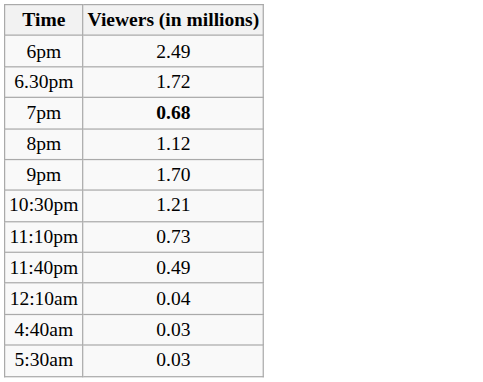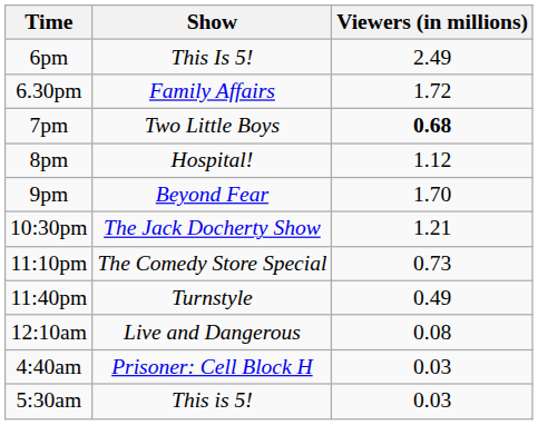 <table class="wikitable" style="text-align:center;">
 <tr>
 <th>Time</th>
+<th>Show</th>
 <th>Viewers (in millions)</th>
 </tr>
 <tr>
 <td>6pm</td>
+<td><em>This Is 5!</em></td>
 <td>2.49</td>
 </tr>
 <tr>
 <td>6.30pm</td>
+<td><em><a href='#'>Family Affairs</a></em></td>
 <td>1.72</td>
 </tr>
 <tr>
 <td>7pm</td>
+<td><em>Two Little Boys</em></td>
 <td><strong>0.68</strong></td>
 </tr>
 <tr>
 <td>8pm</td>
+<td><em>Hospital!</em></td>
 <td>1.12</td>
 </tr>
 <tr>
 <td>9pm</td>
+<td><em><a href='#'>Beyond Fear</a></em></td>
 <td>1.70</td>
 </tr>
 <tr>
 <td>10:30pm</td>
+<td><em><a href='#'>The Jack Docherty Show</a></em></td>
 <td>1.21</td>
 </tr>
 <tr>
 <td>11:10pm</td>
+<td><em>The Comedy Store Special</em></td>
 <td>0.73</td>
 </tr>
 <tr>
 <td>11:40pm</td>
+<td><em>Turnstyle</em></td>
 <td>0.49</td>
 </tr>
 <tr>
 <td>12:10am</td>
-<td>0.04</td>
+<td><em>Live and Dangerous</em></td>
+<td>0.08</td>
 </tr>
 <tr>
 <td>4:40am</td>
+<td><em><a href='#'>Prisoner: Cell Block H</a></em></td>
 <td>0.03</td>
 </tr>
 <tr>
 <td>5:30am</td>
+<td><em>This is 5!</em></td>
 <td>0.03</td>
 </tr>
 </table>
